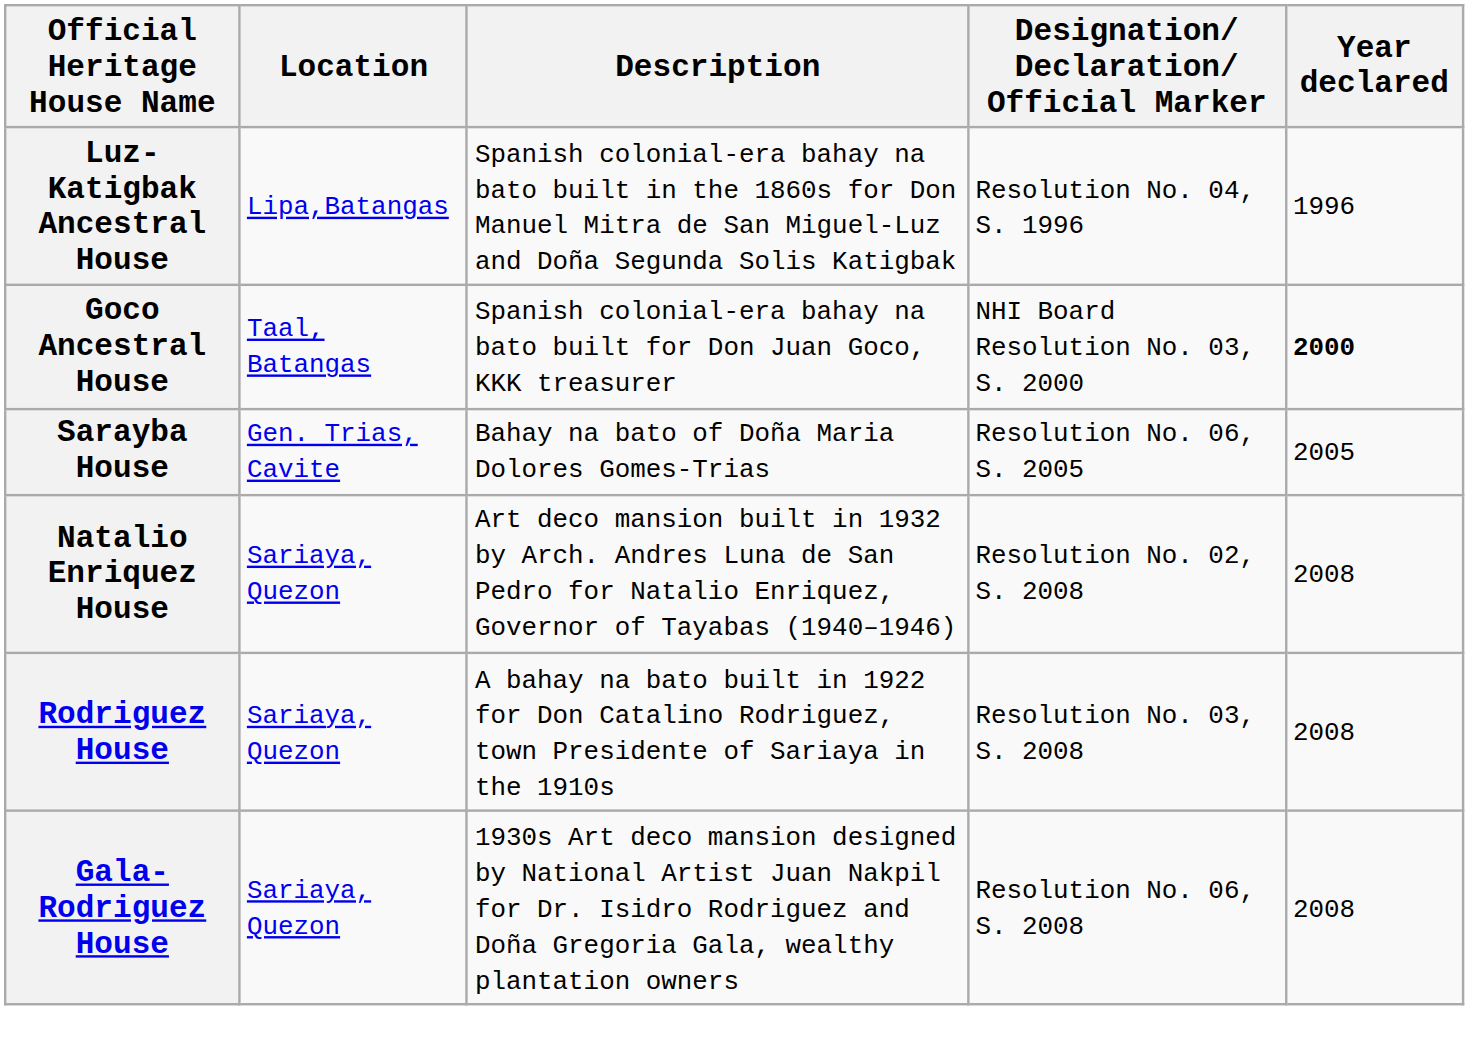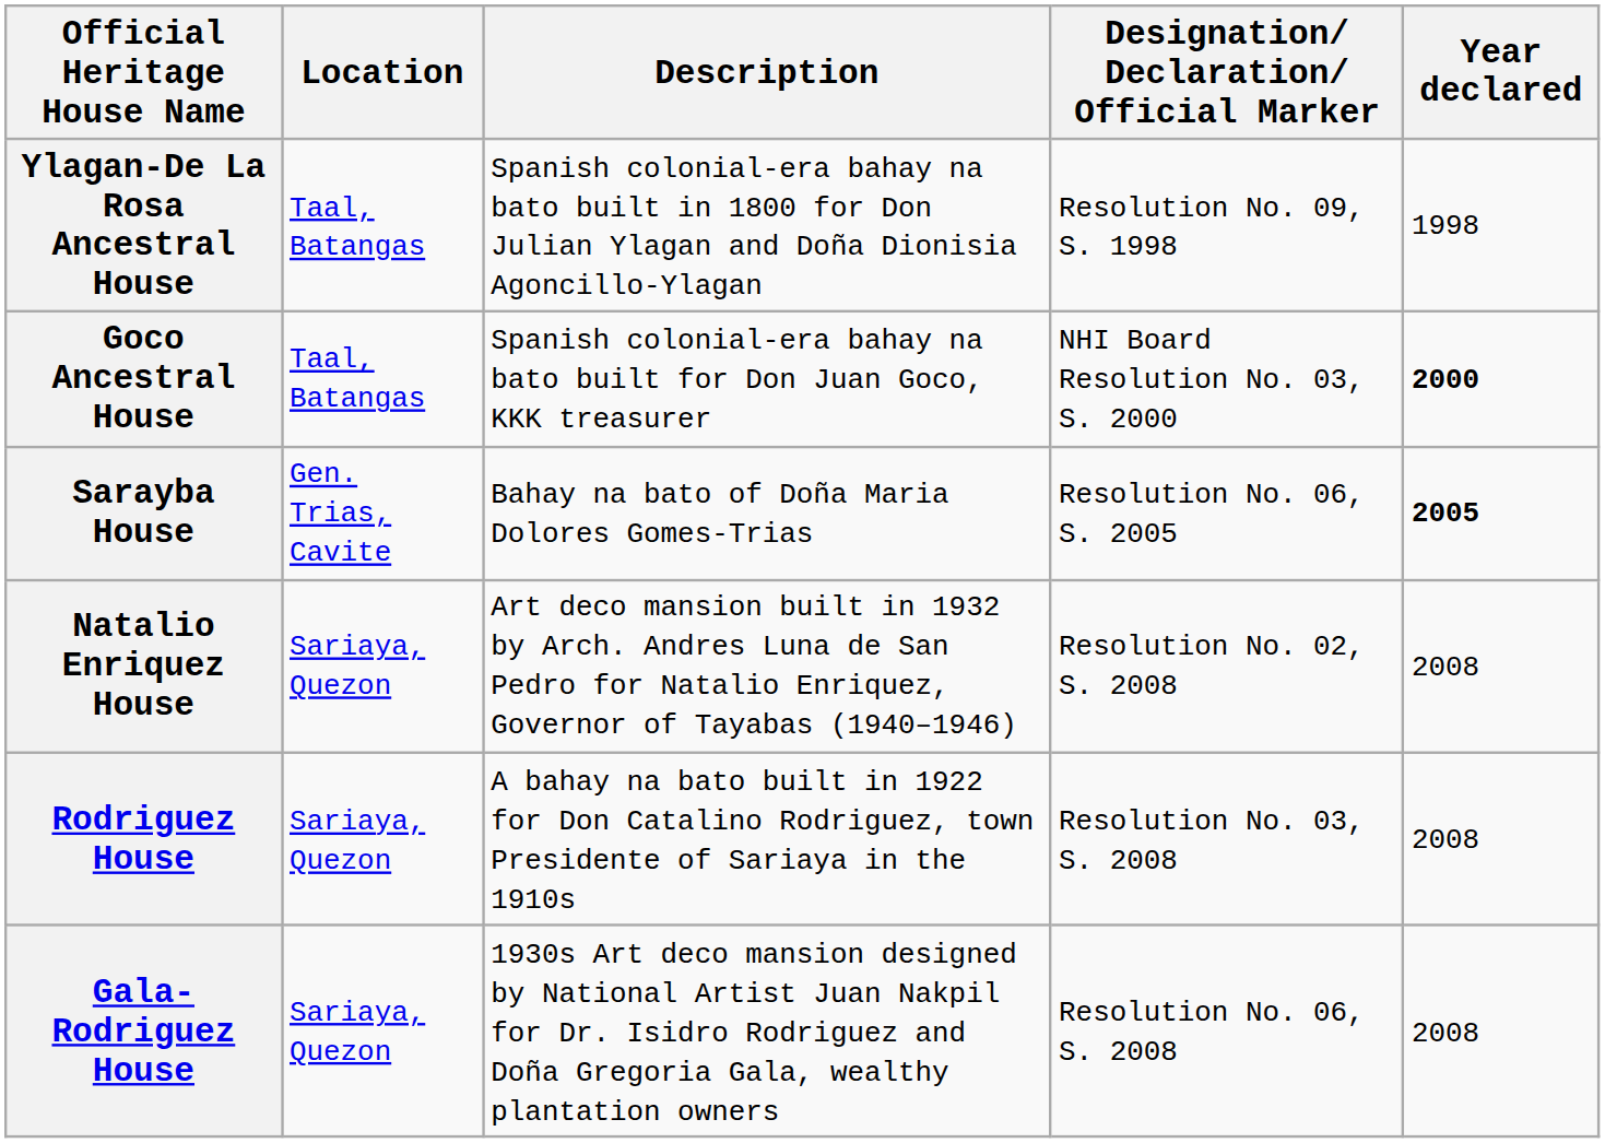 <table class="wikitable sortable">
 <tr>
 <th>Official Heritage House Name</th>
 <th>Location</th>
 <th>Description</th>
 <th>Designation/ Declaration/ Official Marker</th>
 <th>Year declared</th>
 </tr>
 <tr>
-<th>Luz-Katigbak Ancestral House</th>
-<td><a href='#'><small>Lipa,Batangas</small></a></td>
-<td><small>Spanish colonial-era bahay na bato built in the 1860s for  Don Manuel Mitra de San Miguel-Luz and Doña Segunda Solis Katigbak</small></td>
-<td><small>Resolution No. 04, S. 1996</small></td>
-<td><small>1996</small></td>
+<th>Ylagan-De La Rosa Ancestral House</th>
+<td><a href='#'><small>Taal, Batangas</small></a></td>
+<td><small>Spanish colonial-era bahay na bato built in 1800 for Don Julian Ylagan and Doña Dionisia Agoncillo-Ylagan</small></td>
+<td><small>Resolution No. 09, S. 1998</small></td>
+<td><small>1998</small></td>
 </tr>
 <tr>
 <th>Goco Ancestral House</th>
 <td><a href='#'><small>Taal, Batangas</small></a></td>
 <td><small>Spanish colonial-era bahay na bato built for Don Juan Goco, KKK treasurer</small></td>
 <td><small>NHI Board Resolution No. 03, S. 2000</small></td>
 <td><strong><small>2000</small></strong></td>
 </tr>
 <tr>
 <th>Sarayba House</th>
 <td><a href='#'><small>Gen. Trias, Cavite</small></a></td>
 <td><small>Bahay na bato of Doña Maria Dolores Gomes-Trias</small></td>
 <td><small>Resolution No. 06, S. 2005</small></td>
-<td><small>2005</small></td>
+<td><strong><small>2005</small></strong></td>
 </tr>
 <tr>
 <th>Natalio Enriquez House</th>
 <td><a href='#'><small>Sariaya, Quezon</small></a></td>
 <td><small>Art deco mansion built in 1932 by Arch. Andres Luna de San Pedro for Natalio Enriquez, Governor of Tayabas (1940–1946)</small></td>
 <td><small>Resolution No. 02, S. 2008</small></td>
 <td><small>2008</small></td>
 </tr>
 <tr>
 <th><a href='#'>Rodriguez House</a></th>
 <td><a href='#'><small>Sariaya, Quezon</small></a></td>
 <td><small>A bahay na bato built in 1922 for Don Catalino Rodriguez, town Presidente of Sariaya in the 1910s</small></td>
 <td><small>Resolution No. 03, S. 2008</small></td>
 <td><small>2008</small></td>
 </tr>
 <tr>
 <th><a href='#'>Gala-Rodriguez House</a></th>
 <td><a href='#'><small>Sariaya, Quezon</small></a></td>
 <td><small>1930s Art deco mansion designed by National Artist Juan Nakpil for Dr. Isidro Rodriguez and Doña Gregoria Gala, wealthy plantation owners</small></td>
 <td><small>Resolution No. 06, S. 2008</small></td>
 <td><small>2008</small></td>
 </tr>
 </table>
